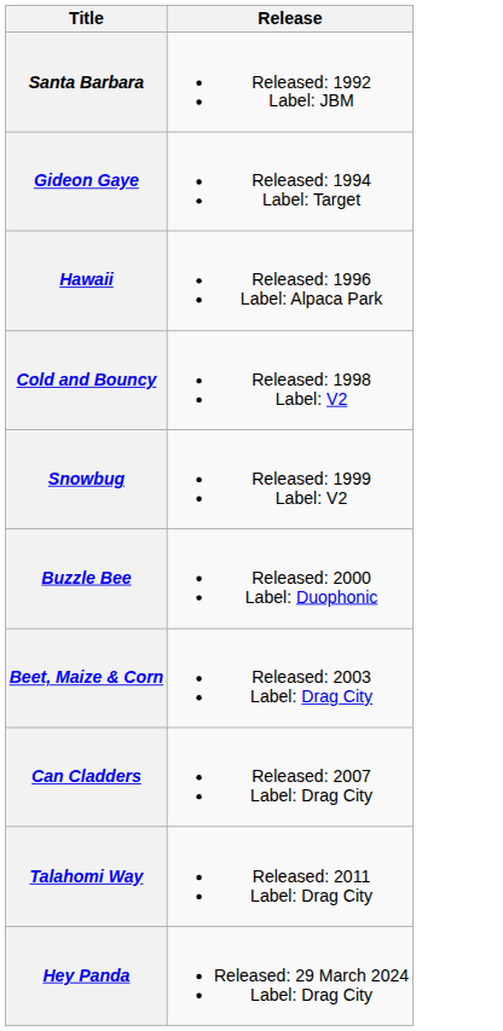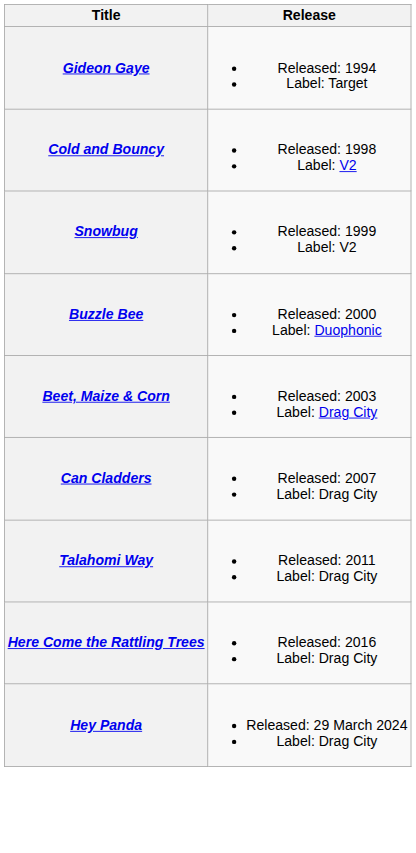 <table class="wikitable plainrowheaders" style="text-align:center;">
 <tr>
 <th scope="col">Title</th>
 <th scope="col">Release</th>
 </tr>
 <tr>
-<th scope="row"><em>Santa Barbara</em></th>
-<td><br><ul><li>Released: 1992</li><li>Label: JBM</li></ul></td>
-</tr>
-<tr>
 <th scope="row"><em><a href='#'>Gideon Gaye</a></em></th>
 <td><br><ul><li>Released: 1994</li><li>Label: Target</li></ul></td>
-</tr>
-<tr>
-<th scope="row"><em><a href='#'>Hawaii</a></em></th>
-<td><br><ul><li>Released: 1996</li><li>Label: Alpaca Park</li></ul></td>
 </tr>
 <tr>
 <th scope="row"><em><a href='#'>Cold and Bouncy</a></em></th>
 <td><br><ul><li>Released: 1998</li><li>Label: <a href='#'>V2</a></li></ul></td>
 </tr>
 <tr>
 <th scope="row"><em><a href='#'>Snowbug</a></em></th>
 <td><br><ul><li>Released: 1999</li><li>Label: V2</li></ul></td>
 </tr>
 <tr>
 <th scope="row"><em><a href='#'>Buzzle Bee</a></em></th>
 <td><br><ul><li>Released: 2000</li><li>Label: <a href='#'>Duophonic</a></li></ul></td>
 </tr>
 <tr>
 <th scope="row"><em><a href='#'>Beet, Maize & Corn</a></em></th>
 <td><br><ul><li>Released: 2003</li><li>Label: <a href='#'>Drag City</a></li></ul></td>
 </tr>
 <tr>
 <th scope="row"><em><a href='#'>Can Cladders</a></em></th>
 <td><br><ul><li>Released: 2007</li><li>Label: Drag City</li></ul></td>
 </tr>
 <tr>
 <th scope="row"><em><a href='#'>Talahomi Way</a></em></th>
 <td><br><ul><li>Released: 2011</li><li>Label: Drag City</li></ul></td>
 </tr>
 <tr>
+<th scope="row"><em><a href='#'>Here Come the Rattling Trees</a></em></th>
+<td><br><ul><li>Released: 2016</li><li>Label: Drag City</li></ul></td>
+</tr>
+<tr>
 <th scope="row"><em><a href='#'>Hey Panda</a></em></th>
 <td><br><ul><li>Released: 29 March 2024</li><li>Label: Drag City</li></ul></td>
 </tr>
 </table>
